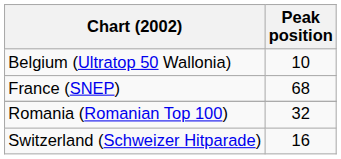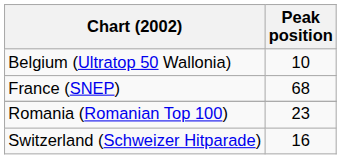 <table class="wikitable sortable">
 <tr>
 <th>Chart (2002)</th>
 <th align="center">Peak<br>position</th>
 </tr>
 <tr>
 <td align="left">Belgium (<a href='#'>Ultratop 50</a> Wallonia)</td>
 <td align="center">10</td>
 </tr>
 <tr>
 <td align="left">France (<a href='#'>SNEP</a>)</td>
 <td align="center">68</td>
 </tr>
 <tr>
 </tr>
 <tr>
 <td align="left">Romania (<a href='#'>Romanian Top 100</a>)</td>
-<td align="center">32</td>
+<td align="center">23</td>
 </tr>
 <tr>
 <td align="left">Switzerland (<a href='#'>Schweizer Hitparade</a>)</td>
 <td align="center">16</td>
 </tr>
 </table>
